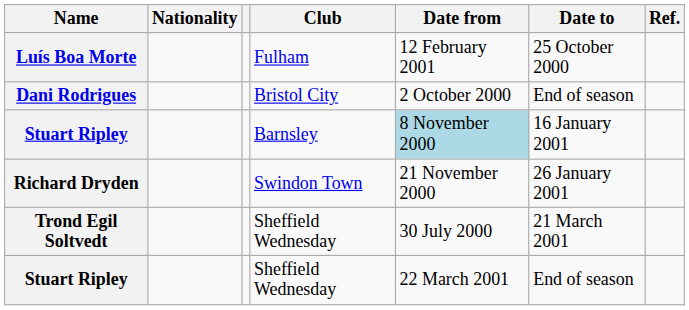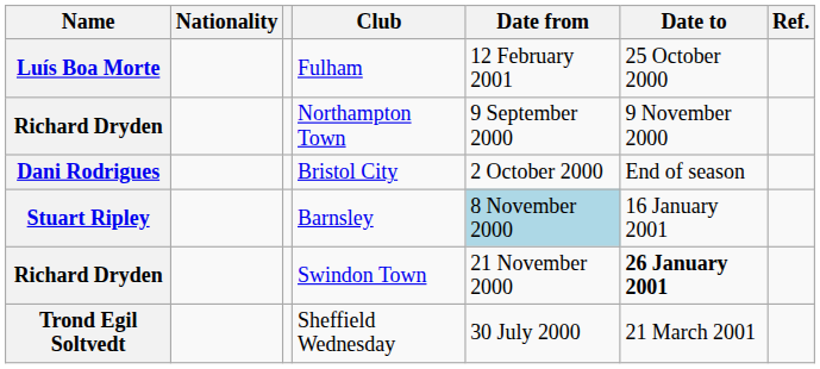 <table class="wikitable plainrowheaders">
 <tr>
 <th scope="col">Name</th>
 <th scope="col">Nationality</th>
 <th scope="col"></th>
 <th scope="col">Club</th>
 <th scope="col">Date from</th>
 <th scope="col">Date to</th>
 <th scope="col">Ref.</th>
 </tr>
 <tr>
 <th scope="row"><a href='#'>Luís Boa Morte</a></th>
 <td></td>
 <td align="center"></td>
 <td> <a href='#'>Fulham</a></td>
 <td>12 February 2001</td>
 <td>25 October 2000</td>
+<td align="center"></td>
+</tr>
+<tr>
+<th scope="row">Richard Dryden</th>
+<td></td>
+<td align="center"></td>
+<td> <a href='#'>Northampton Town</a></td>
+<td>9 September 2000</td>
+<td>9 November 2000</td>
 <td align="center"></td>
 </tr>
 <tr>
 <th scope="row"><a href='#'>Dani Rodrigues</a></th>
 <td></td>
 <td align="center"></td>
 <td> <a href='#'>Bristol City</a></td>
 <td>2 October 2000</td>
 <td>End of season</td>
 <td align="center"></td>
 </tr>
 <tr>
 <th scope="row"><a href='#'>Stuart Ripley</a></th>
 <td></td>
 <td align="center"></td>
 <td> <a href='#'>Barnsley</a></td>
 <td style="background: lightblue;">8 November 2000</td>
 <td>16 January 2001</td>
 <td align="center"></td>
 </tr>
 <tr>
 <th scope="row">Richard Dryden</th>
 <td></td>
 <td align="center"></td>
 <td> <a href='#'>Swindon Town</a></td>
 <td>21 November 2000</td>
-<td>26 January 2001</td>
+<td><strong>26 January 2001</strong></td>
 <td align="center"></td>
 </tr>
 <tr>
 <th scope="row">Trond Egil Soltvedt</th>
 <td></td>
 <td align="center"></td>
 <td> Sheffield Wednesday</td>
 <td>30 July 2000</td>
 <td>21 March 2001</td>
 <td align="center"></td>
 </tr>
-<tr>
-<th scope="row">Stuart Ripley</th>
-<td></td>
-<td align="center"></td>
-<td> Sheffield Wednesday</td>
-<td>22 March 2001</td>
-<td>End of season</td>
-<td align="center"></td>
-</tr>
 </table>
